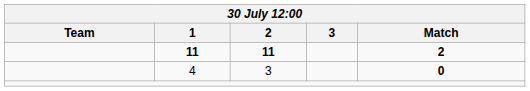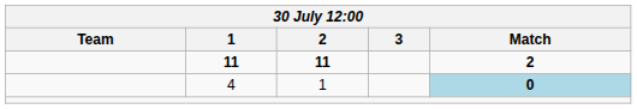 <table class=wikitable style="text-align:center; width: 55%">
 <tr>
 <th colspan=10><em>30 July 12:00</em></th>
 </tr>
 <tr>
 <th>Team</th>
 <th>1</th>
 <th>2</th>
 <th>3</th>
 <th>Match</th>
 </tr>
 <tr>
 <td align=left><strong><br></strong></td>
 <td><strong>11</strong></td>
 <td><strong>11</strong></td>
 <td></td>
 <td><strong>2</strong></td>
 </tr>
 <tr>
 <td align=left><br></td>
 <td>4</td>
-<td>3</td>
+<td>1</td>
 <td></td>
-<td><strong>0</strong></td>
+<td style="background: lightblue;"><strong>0</strong></td>
 </tr>
 <tr>
 <td colspan=10></td>
 </tr>
 </table>
